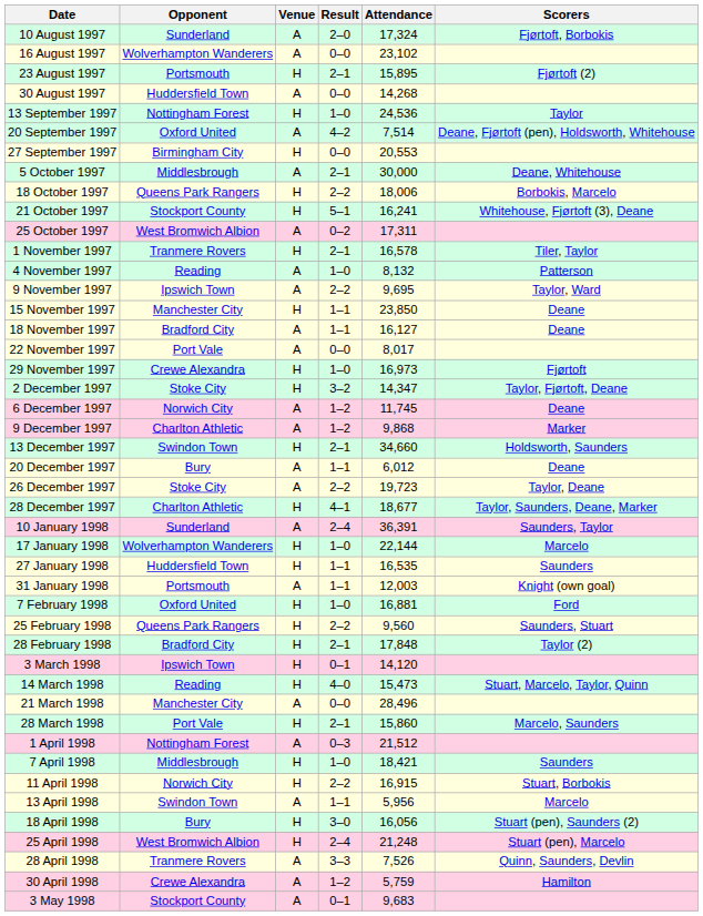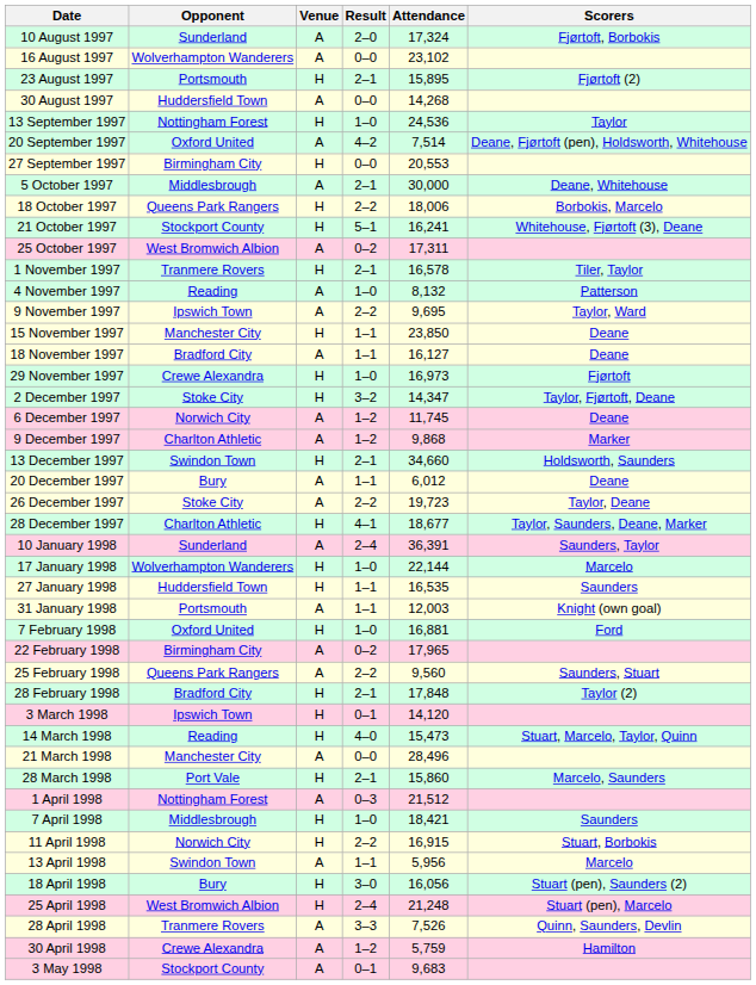 <table class="wikitable sortable" style="text-align:center;">
 <tr>
 <th>Date</th>
 <th>Opponent</th>
 <th>Venue</th>
 <th>Result</th>
 <th>Attendance</th>
 <th>Scorers</th>
 </tr>
 <tr style="background:#d0ffe3;">
 <td>10 August 1997</td>
 <td><a href='#'>Sunderland</a></td>
 <td>A</td>
 <td>2–0</td>
 <td>17,324</td>
 <td><a href='#'>Fjørtoft</a>, <a href='#'>Borbokis</a></td>
 </tr>
 <tr style="background:#ffd;">
 <td>16 August 1997</td>
 <td><a href='#'>Wolverhampton Wanderers</a></td>
 <td>A</td>
 <td>0–0</td>
 <td>23,102</td>
 <td></td>
 </tr>
 <tr style="background:#d0ffe3;">
 <td>23 August 1997</td>
 <td><a href='#'>Portsmouth</a></td>
 <td>H</td>
 <td>2–1</td>
 <td>15,895</td>
 <td><a href='#'>Fjørtoft</a> (2)</td>
 </tr>
 <tr style="background:#ffd;">
 <td>30 August 1997</td>
 <td><a href='#'>Huddersfield Town</a></td>
 <td>A</td>
 <td>0–0</td>
 <td>14,268</td>
 <td></td>
 </tr>
 <tr style="background:#d0ffe3;">
 <td>13 September 1997</td>
 <td><a href='#'>Nottingham Forest</a></td>
 <td>H</td>
 <td>1–0</td>
 <td>24,536</td>
 <td><a href='#'>Taylor</a></td>
 </tr>
 <tr style="background:#d0ffe3;">
 <td>20 September 1997</td>
 <td><a href='#'>Oxford United</a></td>
 <td>A</td>
 <td>4–2</td>
 <td>7,514</td>
 <td><a href='#'>Deane</a>, <a href='#'>Fjørtoft</a> (pen), <a href='#'>Holdsworth</a>, <a href='#'>Whitehouse</a></td>
 </tr>
 <tr style="background:#ffd;">
 <td>27 September 1997</td>
 <td><a href='#'>Birmingham City</a></td>
 <td>H</td>
 <td>0–0</td>
 <td>20,553</td>
 <td></td>
 </tr>
 <tr style="background:#d0ffe3;">
 <td>5 October 1997</td>
 <td><a href='#'>Middlesbrough</a></td>
 <td>A</td>
 <td>2–1</td>
 <td>30,000</td>
 <td><a href='#'>Deane</a>, <a href='#'>Whitehouse</a></td>
 </tr>
 <tr style="background:#ffd;">
 <td>18 October 1997</td>
 <td><a href='#'>Queens Park Rangers</a></td>
 <td>H</td>
 <td>2–2</td>
 <td>18,006</td>
 <td><a href='#'>Borbokis</a>, <a href='#'>Marcelo</a></td>
 </tr>
 <tr style="background:#d0ffe3;">
 <td>21 October 1997</td>
 <td><a href='#'>Stockport County</a></td>
 <td>H</td>
 <td>5–1</td>
 <td>16,241</td>
 <td><a href='#'>Whitehouse</a>, <a href='#'>Fjørtoft</a> (3), <a href='#'>Deane</a></td>
 </tr>
 <tr style="background:#ffd0e3;">
 <td>25 October 1997</td>
 <td><a href='#'>West Bromwich Albion</a></td>
 <td>A</td>
 <td>0–2</td>
 <td>17,311</td>
 <td></td>
 </tr>
 <tr style="background:#d0ffe3;">
 <td>1 November 1997</td>
 <td><a href='#'>Tranmere Rovers</a></td>
 <td>H</td>
 <td>2–1</td>
 <td>16,578</td>
 <td><a href='#'>Tiler</a>, <a href='#'>Taylor</a></td>
 </tr>
 <tr style="background:#d0ffe3;">
 <td>4 November 1997</td>
 <td><a href='#'>Reading</a></td>
 <td>A</td>
 <td>1–0</td>
 <td>8,132</td>
 <td><a href='#'>Patterson</a></td>
 </tr>
 <tr style="background:#ffd;">
 <td>9 November 1997</td>
 <td><a href='#'>Ipswich Town</a></td>
 <td>A</td>
 <td>2–2</td>
 <td>9,695</td>
 <td><a href='#'>Taylor</a>, <a href='#'>Ward</a></td>
 </tr>
 <tr style="background:#ffd;">
 <td>15 November 1997</td>
 <td><a href='#'>Manchester City</a></td>
 <td>H</td>
 <td>1–1</td>
 <td>23,850</td>
 <td><a href='#'>Deane</a></td>
 </tr>
 <tr style="background:#ffd;">
 <td>18 November 1997</td>
 <td><a href='#'>Bradford City</a></td>
 <td>A</td>
 <td>1–1</td>
 <td>16,127</td>
 <td><a href='#'>Deane</a></td>
 </tr>
-<tr style="background:#ffd;">
-<td>22 November 1997</td>
-<td><a href='#'>Port Vale</a></td>
-<td>A</td>
-<td>0–0</td>
-<td>8,017</td>
-<td></td>
-</tr>
 <tr style="background:#d0ffe3;">
 <td>29 November 1997</td>
 <td><a href='#'>Crewe Alexandra</a></td>
 <td>H</td>
 <td>1–0</td>
 <td>16,973</td>
 <td><a href='#'>Fjørtoft</a></td>
 </tr>
 <tr style="background:#d0ffe3;">
 <td>2 December 1997</td>
 <td><a href='#'>Stoke City</a></td>
 <td>H</td>
 <td>3–2</td>
 <td>14,347</td>
 <td><a href='#'>Taylor</a>, <a href='#'>Fjørtoft</a>, <a href='#'>Deane</a></td>
 </tr>
 <tr style="background:#ffd0e3;">
 <td>6 December 1997</td>
 <td><a href='#'>Norwich City</a></td>
 <td>A</td>
 <td>1–2</td>
 <td>11,745</td>
 <td><a href='#'>Deane</a></td>
 </tr>
 <tr style="background:#ffd0e3;">
 <td>9 December 1997</td>
 <td><a href='#'>Charlton Athletic</a></td>
 <td>A</td>
 <td>1–2</td>
 <td>9,868</td>
 <td><a href='#'>Marker</a></td>
 </tr>
 <tr style="background:#d0ffe3;">
 <td>13 December 1997</td>
 <td><a href='#'>Swindon Town</a></td>
 <td>H</td>
 <td>2–1</td>
 <td>34,660</td>
 <td><a href='#'>Holdsworth</a>, <a href='#'>Saunders</a></td>
 </tr>
 <tr style="background:#ffd;">
 <td>20 December 1997</td>
 <td><a href='#'>Bury</a></td>
 <td>A</td>
 <td>1–1</td>
 <td>6,012</td>
 <td><a href='#'>Deane</a></td>
 </tr>
 <tr style="background:#ffd;">
 <td>26 December 1997</td>
 <td><a href='#'>Stoke City</a></td>
 <td>A</td>
 <td>2–2</td>
 <td>19,723</td>
 <td><a href='#'>Taylor</a>, <a href='#'>Deane</a></td>
 </tr>
 <tr style="background:#d0ffe3;">
 <td>28 December 1997</td>
 <td><a href='#'>Charlton Athletic</a></td>
 <td>H</td>
 <td>4–1</td>
 <td>18,677</td>
 <td><a href='#'>Taylor</a>, <a href='#'>Saunders</a>, <a href='#'>Deane</a>, <a href='#'>Marker</a></td>
 </tr>
 <tr style="background:#ffd0e3;">
 <td>10 January 1998</td>
 <td><a href='#'>Sunderland</a></td>
 <td>A</td>
 <td>2–4</td>
 <td>36,391</td>
 <td><a href='#'>Saunders</a>, <a href='#'>Taylor</a></td>
 </tr>
 <tr style="background:#d0ffe3;">
 <td>17 January 1998</td>
 <td><a href='#'>Wolverhampton Wanderers</a></td>
 <td>H</td>
 <td>1–0</td>
 <td>22,144</td>
 <td><a href='#'>Marcelo</a></td>
 </tr>
 <tr style="background:#ffd;">
 <td>27 January 1998</td>
 <td><a href='#'>Huddersfield Town</a></td>
 <td>H</td>
 <td>1–1</td>
 <td>16,535</td>
 <td><a href='#'>Saunders</a></td>
 </tr>
 <tr style="background:#ffd;">
 <td>31 January 1998</td>
 <td><a href='#'>Portsmouth</a></td>
 <td>A</td>
 <td>1–1</td>
 <td>12,003</td>
 <td><a href='#'>Knight</a> (own goal)</td>
 </tr>
 <tr style="background:#d0ffe3;">
 <td>7 February 1998</td>
 <td><a href='#'>Oxford United</a></td>
 <td>H</td>
 <td>1–0</td>
 <td>16,881</td>
 <td><a href='#'>Ford</a></td>
 </tr>
+<tr style="background:#ffd0e3;">
+<td>22 February 1998</td>
+<td><a href='#'>Birmingham City</a></td>
+<td>A</td>
+<td>0–2</td>
+<td>17,965</td>
+<td></td>
+</tr>
 <tr style="background:#ffd;">
 <td>25 February 1998</td>
 <td><a href='#'>Queens Park Rangers</a></td>
-<td>H</td>
+<td>A</td>
 <td>2–2</td>
 <td>9,560</td>
 <td><a href='#'>Saunders</a>, <a href='#'>Stuart</a></td>
 </tr>
 <tr style="background:#d0ffe3;">
 <td>28 February 1998</td>
 <td><a href='#'>Bradford City</a></td>
 <td>H</td>
 <td>2–1</td>
 <td>17,848</td>
 <td><a href='#'>Taylor</a> (2)</td>
 </tr>
 <tr style="background:#ffd0e3;">
 <td>3 March 1998</td>
 <td><a href='#'>Ipswich Town</a></td>
 <td>H</td>
 <td>0–1</td>
 <td>14,120</td>
 <td></td>
 </tr>
 <tr style="background:#d0ffe3;">
 <td>14 March 1998</td>
 <td><a href='#'>Reading</a></td>
 <td>H</td>
 <td>4–0</td>
 <td>15,473</td>
 <td><a href='#'>Stuart</a>, <a href='#'>Marcelo</a>, <a href='#'>Taylor</a>, <a href='#'>Quinn</a></td>
 </tr>
 <tr style="background:#ffd;">
 <td>21 March 1998</td>
 <td><a href='#'>Manchester City</a></td>
 <td>A</td>
 <td>0–0</td>
 <td>28,496</td>
 <td></td>
 </tr>
 <tr style="background:#d0ffe3;">
 <td>28 March 1998</td>
 <td><a href='#'>Port Vale</a></td>
 <td>H</td>
 <td>2–1</td>
 <td>15,860</td>
 <td><a href='#'>Marcelo</a>, <a href='#'>Saunders</a></td>
 </tr>
 <tr style="background:#ffd0e3;">
 <td>1 April 1998</td>
 <td><a href='#'>Nottingham Forest</a></td>
 <td>A</td>
 <td>0–3</td>
 <td>21,512</td>
 <td></td>
 </tr>
 <tr style="background:#d0ffe3;">
 <td>7 April 1998</td>
 <td><a href='#'>Middlesbrough</a></td>
 <td>H</td>
 <td>1–0</td>
 <td>18,421</td>
 <td><a href='#'>Saunders</a></td>
 </tr>
 <tr style="background:#ffd;">
 <td>11 April 1998</td>
 <td><a href='#'>Norwich City</a></td>
 <td>H</td>
 <td>2–2</td>
 <td>16,915</td>
 <td><a href='#'>Stuart</a>, <a href='#'>Borbokis</a></td>
 </tr>
 <tr style="background:#ffd;">
 <td>13 April 1998</td>
 <td><a href='#'>Swindon Town</a></td>
 <td>A</td>
 <td>1–1</td>
 <td>5,956</td>
 <td><a href='#'>Marcelo</a></td>
 </tr>
 <tr style="background:#d0ffe3;">
 <td>18 April 1998</td>
 <td><a href='#'>Bury</a></td>
 <td>H</td>
 <td>3–0</td>
 <td>16,056</td>
 <td><a href='#'>Stuart</a> (pen), <a href='#'>Saunders</a> (2)</td>
 </tr>
 <tr style="background:#ffd0e3;">
 <td>25 April 1998</td>
 <td><a href='#'>West Bromwich Albion</a></td>
 <td>H</td>
 <td>2–4</td>
 <td>21,248</td>
 <td><a href='#'>Stuart</a> (pen), <a href='#'>Marcelo</a></td>
 </tr>
 <tr style="background:#ffd;">
 <td>28 April 1998</td>
 <td><a href='#'>Tranmere Rovers</a></td>
 <td>A</td>
 <td>3–3</td>
 <td>7,526</td>
 <td><a href='#'>Quinn</a>, <a href='#'>Saunders</a>, <a href='#'>Devlin</a></td>
 </tr>
 <tr style="background:#ffd0e3;">
 <td>30 April 1998</td>
 <td><a href='#'>Crewe Alexandra</a></td>
 <td>A</td>
 <td>1–2</td>
 <td>5,759</td>
 <td><a href='#'>Hamilton</a></td>
 </tr>
 <tr style="background:#ffd0e3;">
 <td>3 May 1998</td>
 <td><a href='#'>Stockport County</a></td>
 <td>A</td>
 <td>0–1</td>
 <td>9,683</td>
 <td></td>
 </tr>
 </table>
